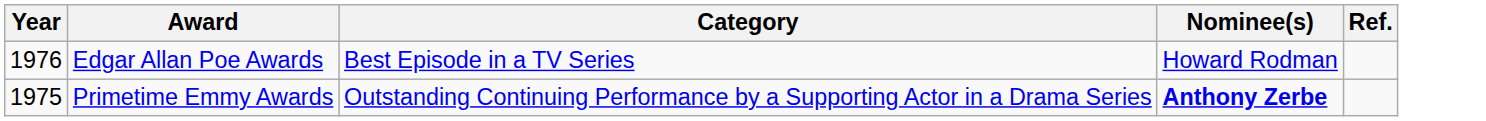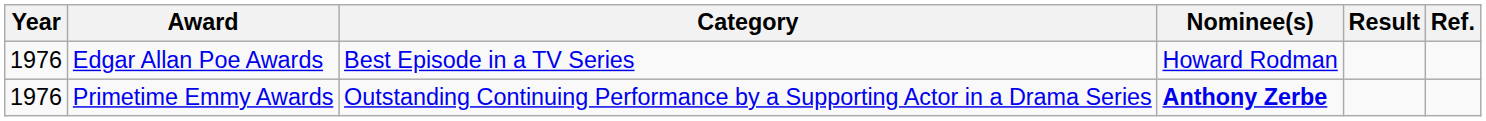 <table class="wikitable">
 <tr>
 <th>Year</th>
 <th>Award</th>
 <th>Category</th>
 <th>Nominee(s)</th>
+<th>Result</th>
 <th>Ref.</th>
 </tr>
 <tr>
 <td>1976</td>
 <td><a href='#'>Edgar Allan Poe Awards</a></td>
 <td><a href='#'>Best Episode in a TV Series</a></td>
 <td><a href='#'>Howard Rodman</a> </td>
+<td></td>
 <td align="center"></td>
 </tr>
 <tr>
-<td>1975</td>
+<td>1976</td>
 <td><a href='#'>Primetime Emmy Awards</a></td>
 <td><a href='#'>Outstanding Continuing Performance by a Supporting Actor in a Drama Series</a></td>
 <td><strong><a href='#'>Anthony Zerbe</a></strong></td>
+<td></td>
 <td align="center"></td>
 </tr>
 </table>
